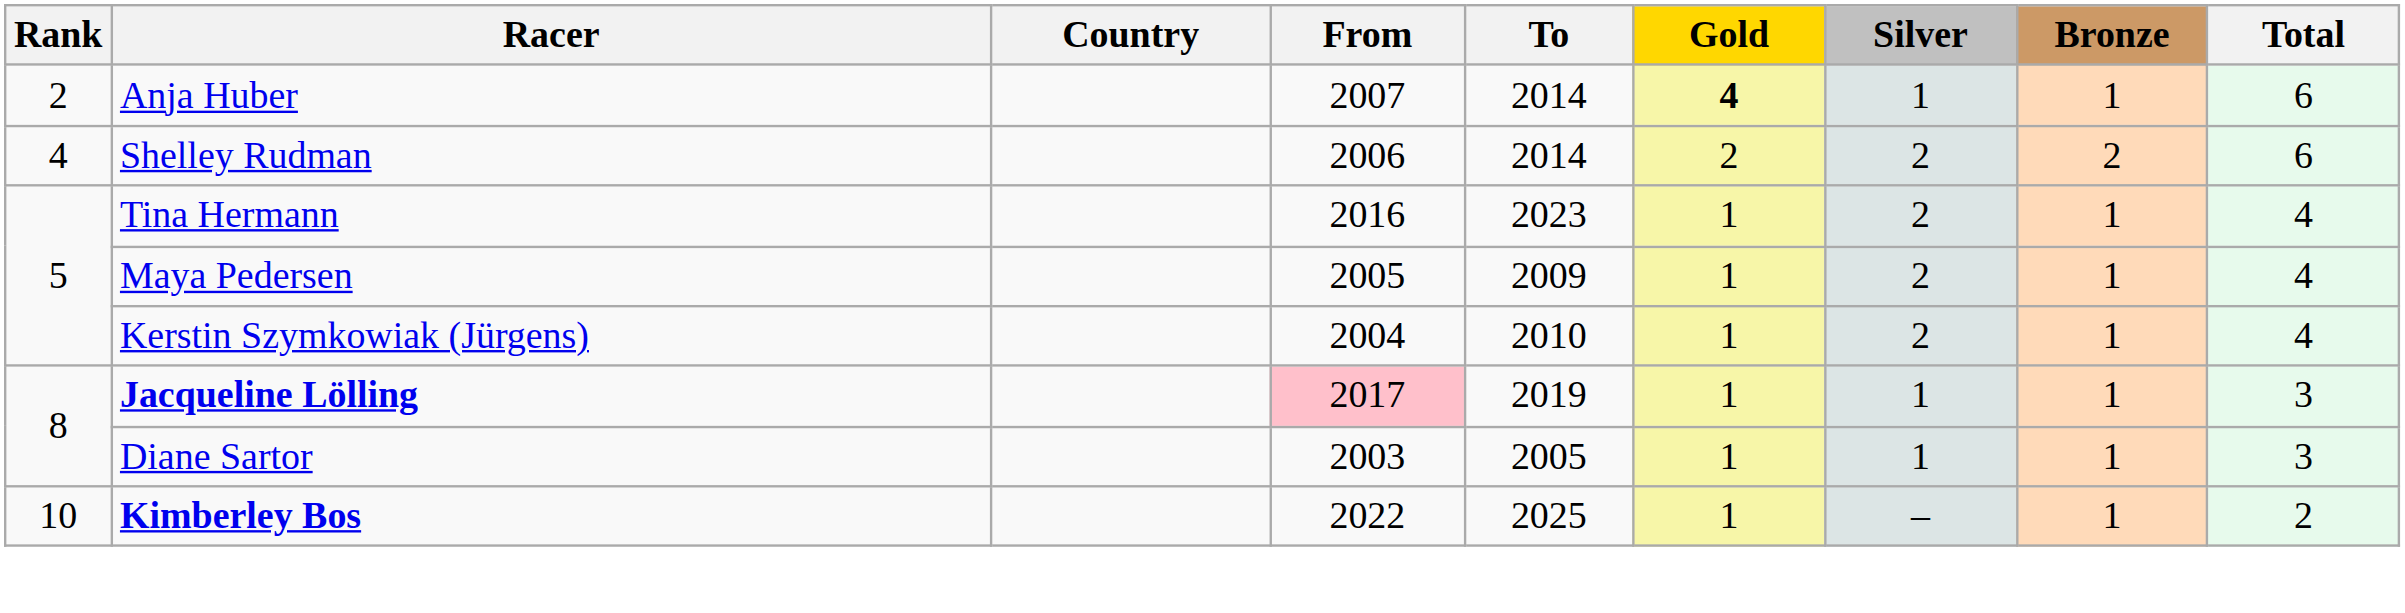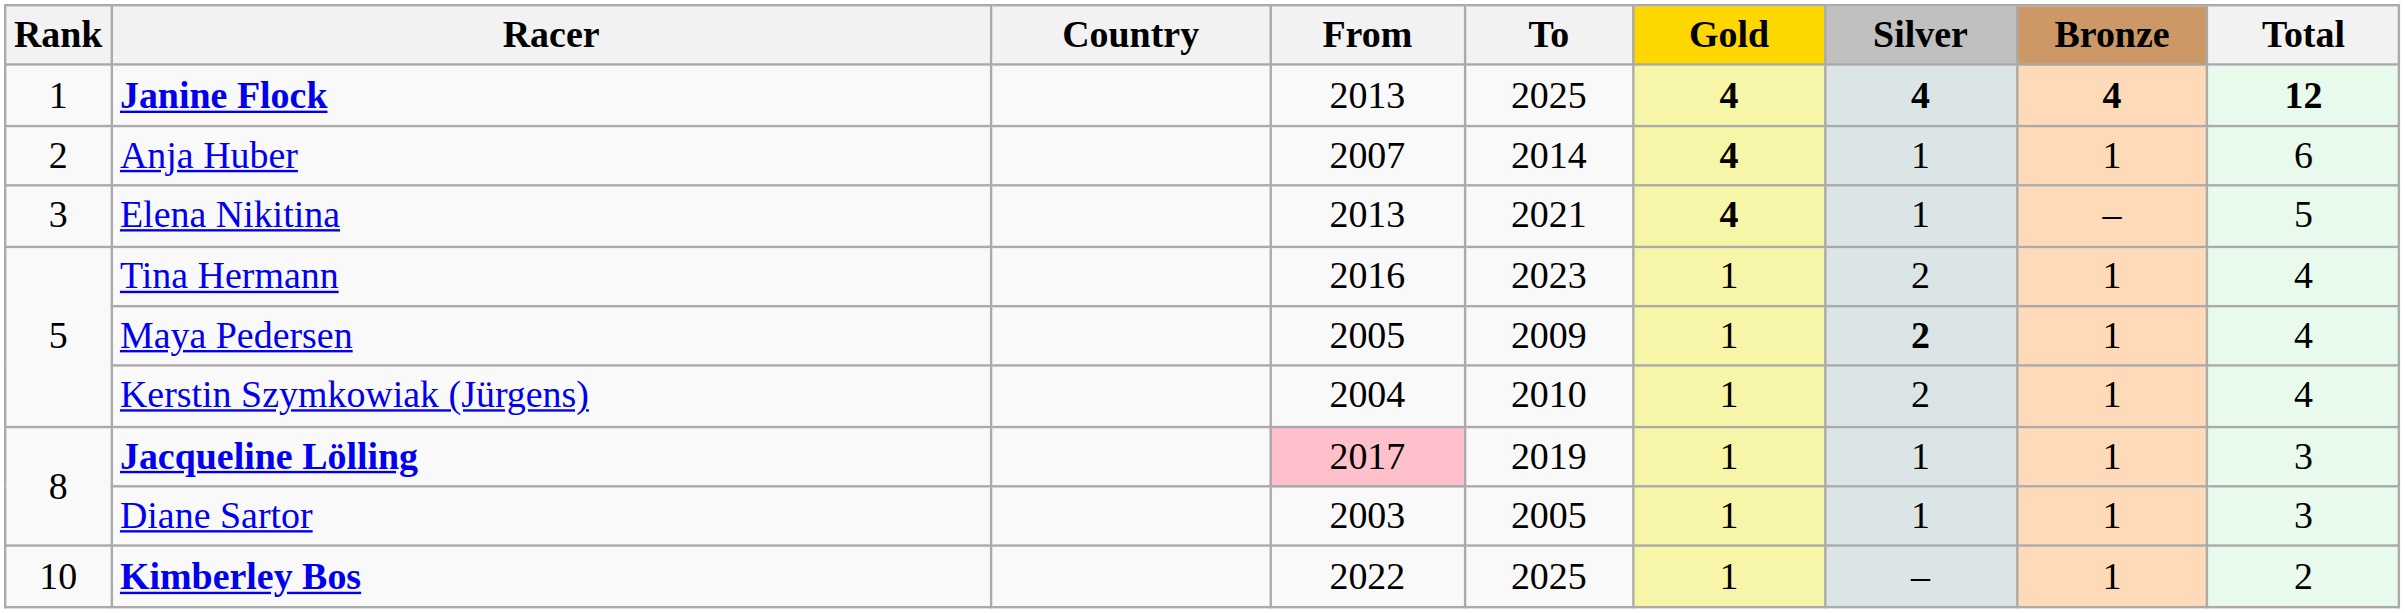 <table class="wikitable plainrowheaders" width=80% style="text-align:center;">
 <tr style="background-color:#EDEDED;">
 <th class="hintergrundfarbe5" style="width:1em">Rank</th>
 <th class="hintergrundfarbe5">Racer</th>
 <th class="hintergrundfarbe5">Country</th>
 <th class="hintergrundfarbe5">From</th>
 <th class="hintergrundfarbe5">To</th>
 <th style="background:    gold; width:8%">Gold</th>
 <th style="background:  silver; width:8%">Silver</th>
 <th style="background: #CC9966; width:8%">Bronze</th>
 <th class="hintergrundfarbe5" style="width:8%">Total</th>
+</tr>
+<tr align="center">
+<td>1</td>
+<td align="left"><strong><a href='#'>Janine Flock</a></strong></td>
+<td align="left"></td>
+<td>2013</td>
+<td>2025</td>
+<td bgcolor="#F7F6A8"><strong>4</strong></td>
+<td bgcolor="#DCE5E5"><strong>4</strong></td>
+<td bgcolor="#FFDAB9"><strong>4</strong></td>
+<td bgcolor="#E7FAEC"><strong>12</strong></td>
 </tr>
 <tr>
 <td>2</td>
 <td align="left"><a href='#'>Anja Huber</a></td>
 <td align="left"></td>
 <td>2007</td>
 <td>2014</td>
 <td bgcolor="#F7F6A8"><strong>4</strong></td>
 <td bgcolor="#DCE5E5">1</td>
 <td bgcolor="#FFDAB9">1</td>
 <td bgcolor="#E7FAEC">6</td>
 </tr>
 <tr align="center">
-<td>4</td>
-<td align="left"><a href='#'>Shelley Rudman</a></td>
+<td>3</td>
+<td align="left"><a href='#'>Elena Nikitina</a></td>
 <td align="left"></td>
-<td>2006</td>
-<td>2014</td>
-<td bgcolor="#F7F6A8">2</td>
-<td bgcolor="#DCE5E5">2</td>
-<td bgcolor="#FFDAB9">2</td>
-<td bgcolor="#E7FAEC">6</td>
+<td>2013</td>
+<td>2021</td>
+<td bgcolor="#F7F6A8"><strong>4</strong></td>
+<td bgcolor="#DCE5E5">1</td>
+<td bgcolor="#FFDAB9">–</td>
+<td bgcolor="#E7FAEC">5</td>
 </tr>
 <tr align="center">
 <td rowspan="3">5</td>
 <td align="left"><a href='#'>Tina Hermann</a></td>
 <td align="left"></td>
 <td>2016</td>
 <td>2023</td>
 <td bgcolor="#F7F6A8">1</td>
 <td bgcolor="#DCE5E5">2</td>
 <td bgcolor="#FFDAB9">1</td>
 <td bgcolor="#E7FAEC">4</td>
 </tr>
 <tr align="center">
 <td align="left"><a href='#'>Maya Pedersen</a></td>
 <td align="left"></td>
 <td>2005</td>
 <td>2009</td>
 <td bgcolor="#F7F6A8">1</td>
-<td bgcolor="#DCE5E5">2</td>
+<td bgcolor="#DCE5E5"><strong>2</strong></td>
 <td bgcolor="#FFDAB9">1</td>
 <td bgcolor="#E7FAEC">4</td>
 </tr>
 <tr align="center">
 <td align="left"><a href='#'>Kerstin Szymkowiak (Jürgens)</a></td>
 <td align="left"></td>
 <td>2004</td>
 <td>2010</td>
 <td bgcolor="#F7F6A8">1</td>
 <td bgcolor="#DCE5E5">2</td>
 <td bgcolor="#FFDAB9">1</td>
 <td bgcolor="#E7FAEC">4</td>
 </tr>
 <tr align="center">
 <td rowspan="2">8</td>
 <td align="left"><strong><a href='#'>Jacqueline Lölling</a></strong></td>
 <td align="left"></td>
 <td style="background: pink;">2017</td>
 <td>2019</td>
 <td bgcolor="#F7F6A8">1</td>
 <td bgcolor="#DCE5E5">1</td>
 <td bgcolor="#FFDAB9">1</td>
 <td bgcolor="#E7FAEC">3</td>
 </tr>
 <tr align="center">
 <td align="left"><a href='#'>Diane Sartor</a></td>
 <td align="left"></td>
 <td>2003</td>
 <td>2005</td>
 <td bgcolor="#F7F6A8">1</td>
 <td bgcolor="#DCE5E5">1</td>
 <td bgcolor="#FFDAB9">1</td>
 <td bgcolor="#E7FAEC">3</td>
 </tr>
 <tr align="center">
 <td>10</td>
 <td align="left"><strong><a href='#'>Kimberley Bos</a></strong></td>
 <td align="left"></td>
 <td>2022</td>
 <td>2025</td>
 <td bgcolor="#F7F6A8">1</td>
 <td bgcolor="#DCE5E5">–</td>
 <td bgcolor="#FFDAB9">1</td>
 <td bgcolor="#E7FAEC">2</td>
 </tr>
 </table>
